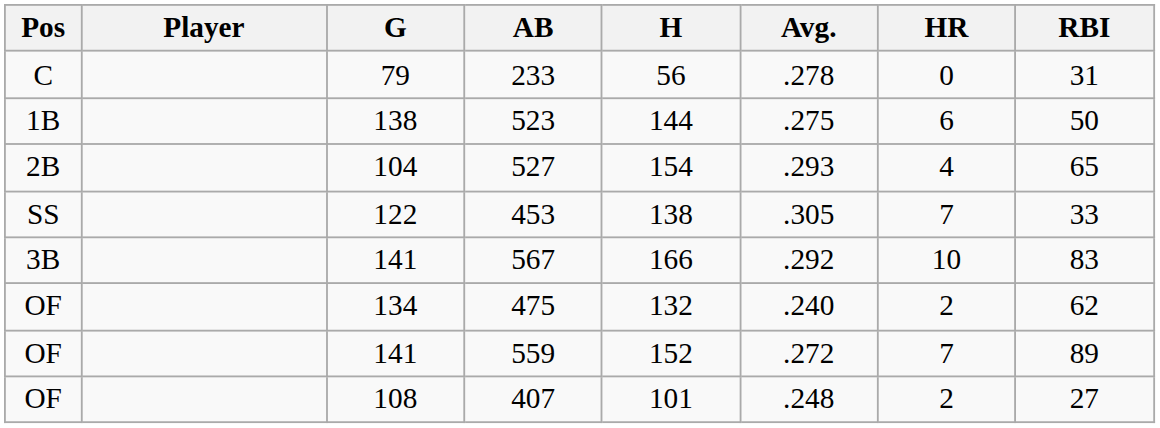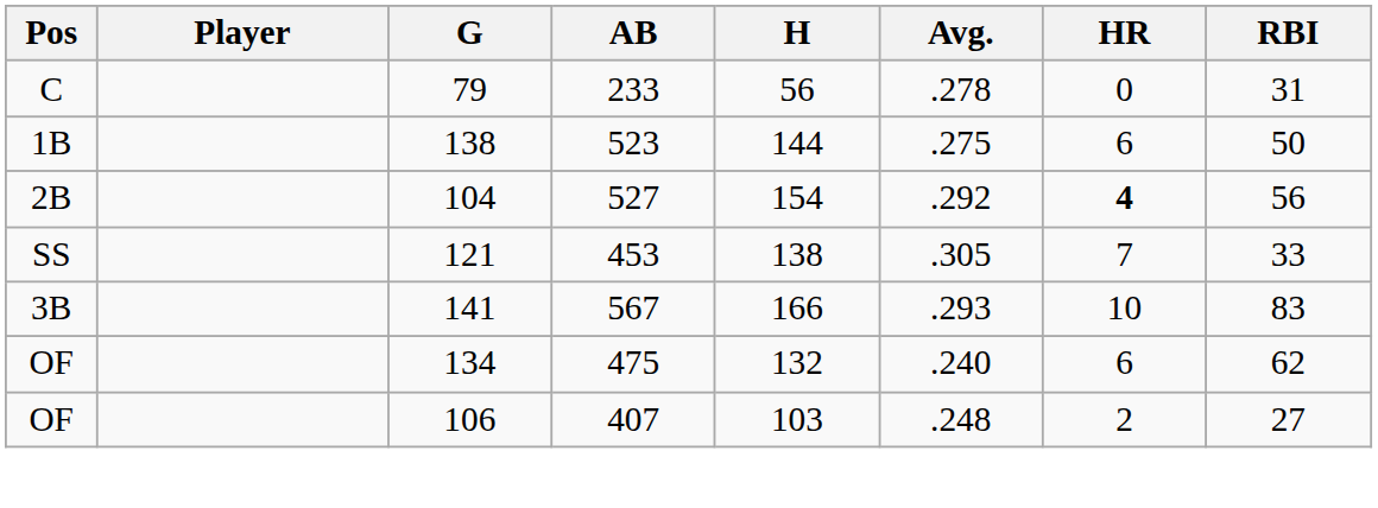 <table class="wikitable sortable">
 <tr>
 <th bgcolor="#DDDDFF" width="5%">Pos</th>
 <th bgcolor="#DDDDFF" width="16%">Player</th>
 <th bgcolor="#DDDDFF" width="9%">G</th>
 <th bgcolor="#DDDDFF" width="9%">AB</th>
 <th bgcolor="#DDDDFF" width="9%">H</th>
 <th bgcolor="#DDDDFF" width="9%">Avg.</th>
 <th bgcolor="#DDDDFF" width="9%">HR</th>
 <th bgcolor="#DDDDFF" width="9%">RBI</th>
 </tr>
 <tr align="center">
 <td>C</td>
 <td></td>
 <td>79</td>
 <td>233</td>
 <td>56</td>
 <td>.278</td>
 <td>0</td>
 <td>31</td>
 </tr>
 <tr align="center">
 <td>1B</td>
 <td></td>
 <td>138</td>
 <td>523</td>
 <td>144</td>
 <td>.275</td>
 <td>6</td>
 <td>50</td>
 </tr>
 <tr align="center">
 <td>2B</td>
 <td></td>
 <td>104</td>
 <td>527</td>
 <td>154</td>
-<td>.293</td>
-<td>4</td>
-<td>65</td>
+<td>.292</td>
+<td><strong>4</strong></td>
+<td>56</td>
 </tr>
 <tr align="center">
 <td>SS</td>
 <td></td>
-<td>122</td>
+<td>121</td>
 <td>453</td>
 <td>138</td>
 <td>.305</td>
 <td>7</td>
 <td>33</td>
 </tr>
 <tr align="center">
 <td>3B</td>
 <td></td>
 <td>141</td>
 <td>567</td>
 <td>166</td>
-<td>.292</td>
+<td>.293</td>
 <td>10</td>
 <td>83</td>
 </tr>
 <tr align="center">
 <td>OF</td>
 <td></td>
 <td>134</td>
 <td>475</td>
 <td>132</td>
 <td>.240</td>
-<td>2</td>
+<td>6</td>
 <td>62</td>
 </tr>
 <tr align="center">
 <td>OF</td>
 <td></td>
-<td>141</td>
-<td>559</td>
-<td>152</td>
-<td>.272</td>
-<td>7</td>
-<td>89</td>
-</tr>
-<tr align="center">
-<td>OF</td>
-<td></td>
-<td>108</td>
+<td>106</td>
 <td>407</td>
-<td>101</td>
+<td>103</td>
 <td>.248</td>
 <td>2</td>
 <td>27</td>
 </tr>
 </table>
